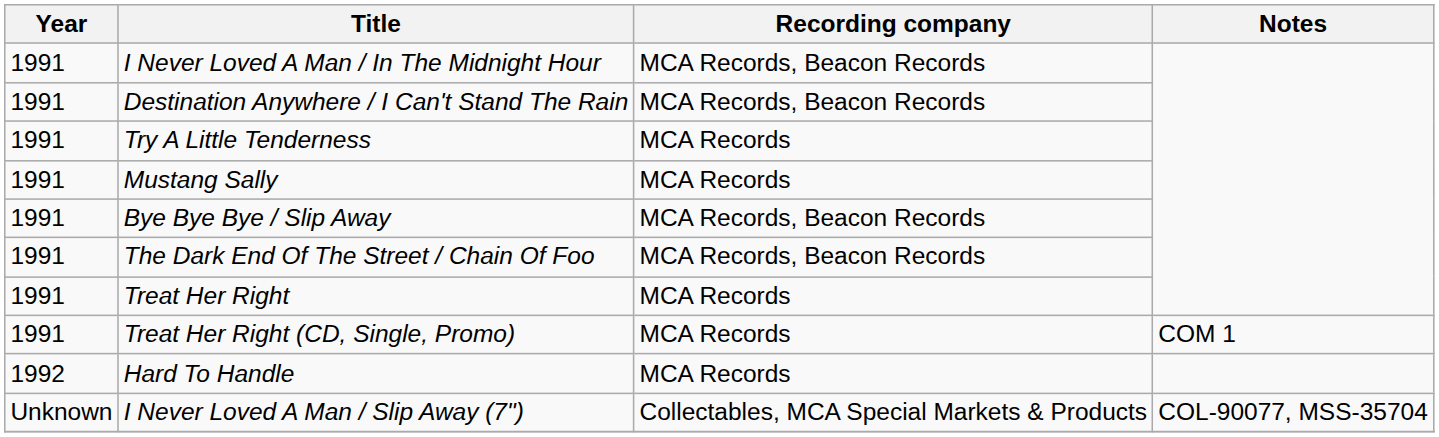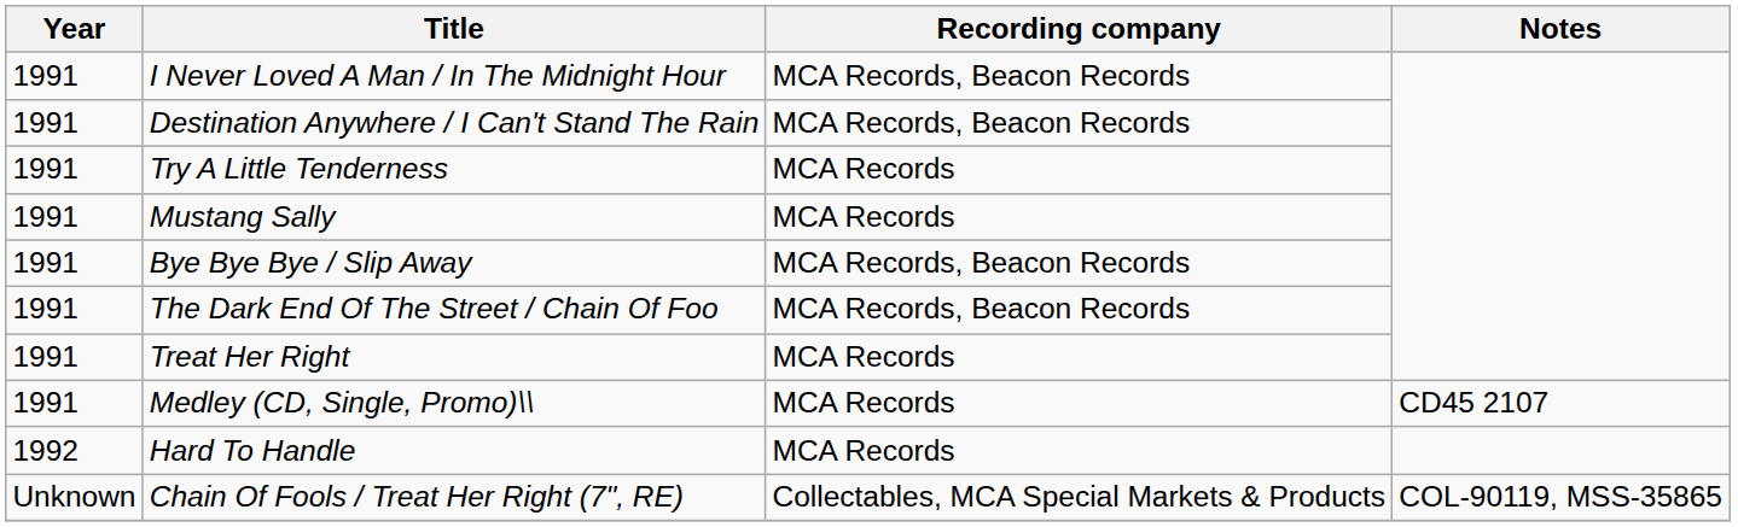 <table class="wikitable sortable">
 <tr>
 <th>Year</th>
 <th>Title</th>
 <th>Recording company</th>
 <th>Notes</th>
 </tr>
 <tr>
 <td>1991</td>
 <td><em>I Never Loved A Man / In The Midnight Hour </em></td>
 <td>MCA Records, Beacon Records</td>
 </tr>
 <tr>
 <td>1991</td>
 <td><em>Destination Anywhere / I Can't Stand The Rain</em></td>
 <td>MCA Records, Beacon Records</td>
 </tr>
 <tr>
 <td>1991</td>
 <td><em>Try A Little Tenderness</em></td>
 <td>MCA Records</td>
 </tr>
 <tr>
 <td>1991</td>
 <td><em>Mustang Sally</em></td>
 <td>MCA Records</td>
 </tr>
 <tr>
 <td>1991</td>
 <td><em>Bye Bye Bye / Slip Away</em></td>
 <td>MCA Records, Beacon Records</td>
 </tr>
 <tr>
 <td>1991</td>
 <td><em>The Dark End Of The Street / Chain Of Foo</em></td>
 <td>MCA Records, Beacon Records</td>
 </tr>
 <tr>
 <td>1991</td>
 <td><em>Treat Her Right</em></td>
 <td>MCA Records</td>
 </tr>
 <tr>
 <td>1991</td>
-<td><em>Treat Her Right (CD, Single, Promo)</em></td>
+<td><em>Medley (CD, Single, Promo)\\</em></td>
 <td>MCA Records</td>
-<td>COM 1</td>
+<td>CD45 2107</td>
 </tr>
 <tr>
 <td>1992</td>
 <td><em>Hard To Handle</em></td>
 <td>MCA Records</td>
 </tr>
 <tr>
 <td>Unknown</td>
-<td><em>I Never Loved A Man / Slip Away (7")</em></td>
+<td><em>Chain Of Fools / Treat Her Right (7", RE)</em></td>
 <td>Collectables, MCA Special Markets & Products</td>
-<td>COL-90077, MSS-35704</td>
+<td>COL-90119, MSS-35865</td>
 </tr>
 <tr>
 </tr>
 </table>
